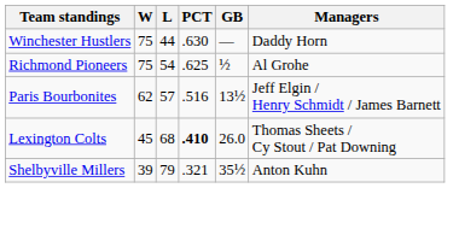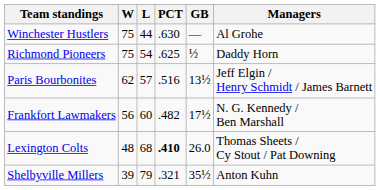 <table class="wikitable">
 <tr>
 <th>Team standings</th>
 <th>W</th>
 <th>L</th>
 <th>PCT</th>
 <th>GB</th>
 <th>Managers</th>
 </tr>
 <tr>
 <td><a href='#'>Winchester Hustlers</a></td>
 <td>75</td>
 <td>44</td>
 <td>.630</td>
 <td>—</td>
-<td>Daddy Horn</td>
+<td>Al Grohe</td>
 </tr>
 <tr>
 <td><a href='#'>Richmond Pioneers</a></td>
 <td>75</td>
 <td>54</td>
 <td>.625</td>
 <td>½</td>
-<td>Al Grohe</td>
+<td>Daddy Horn</td>
 </tr>
 <tr>
 <td><a href='#'>Paris Bourbonites</a></td>
 <td>62</td>
 <td>57</td>
 <td>.516</td>
 <td>13½</td>
 <td>Jeff Elgin /<br> <a href='#'>Henry Schmidt</a> / James Barnett</td>
 </tr>
 <tr>
+<td><a href='#'>Frankfort Lawmakers</a></td>
+<td>56</td>
+<td>60</td>
+<td>.482</td>
+<td>17½</td>
+<td>N. G. Kennedy /<br> Ben Marshall</td>
+</tr>
+<tr>
 <td><a href='#'>Lexington Colts</a></td>
-<td>45</td>
+<td>48</td>
 <td>68</td>
 <td><strong>.410</strong></td>
 <td>26.0</td>
 <td>Thomas Sheets /<br> Cy Stout / Pat Downing</td>
 </tr>
 <tr>
 <td><a href='#'>Shelbyville Millers</a></td>
 <td>39</td>
 <td>79</td>
 <td>.321</td>
 <td>35½</td>
 <td>Anton Kuhn</td>
 </tr>
 </table>
